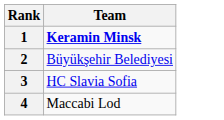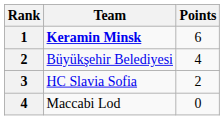 <table class="wikitable" style="text-align: center;">
 <tr>
 <th>Rank</th>
 <th>Team</th>
+<th>Points</th>
 </tr>
 <tr>
 <th>1</th>
 <td style="text-align: left;"> <strong><a href='#'>Keramin Minsk</a></strong></td>
+<td>6</td>
 </tr>
 <tr>
 <th>2</th>
 <td style="text-align: left;"> <a href='#'>Büyükşehir Belediyesi</a></td>
+<td>4</td>
 </tr>
 <tr>
 <th>3</th>
 <td style="text-align: left;"> <a href='#'>HC Slavia Sofia</a></td>
+<td>2</td>
 </tr>
 <tr>
 <th>4</th>
 <td style="text-align: left;"> Maccabi Lod</td>
+<td>0</td>
 </tr>
 </table>
